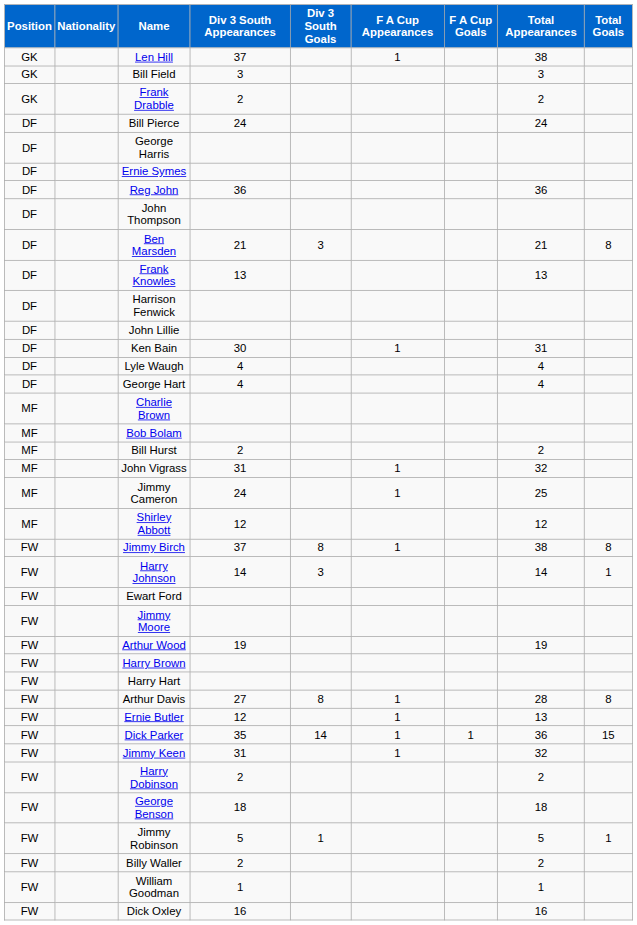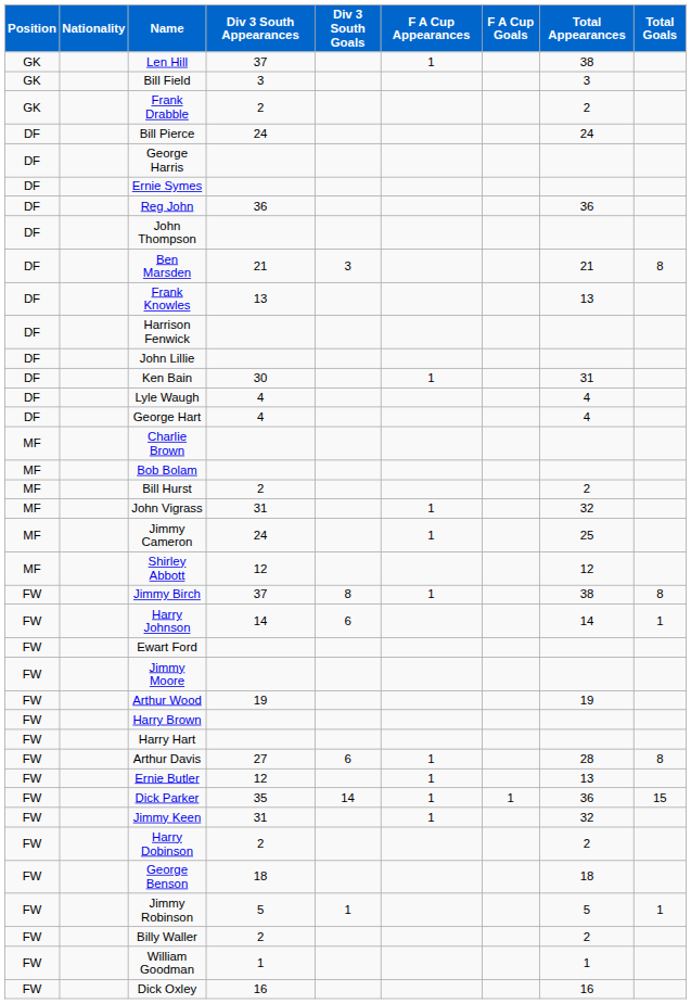 <table class="wikitable" style="text-align:center; font-size:90%; width:90%;">
 <tr>
 <th style="background:#0066CC; color:#FFFFFF; text-align:center;">Position</th>
 <th style="background:#0066CC; color:#FFFFFF; text-align:center;">Nationality</th>
 <th style="background:#0066CC; color:#FFFFFF; text-align:center;"><strong>Name</strong></th>
 <th style="background:#0066CC; color:#FFFFFF; text-align:center;">Div 3 South Appearances</th>
 <th style="background:#0066CC; color:#FFFFFF; text-align:center;">Div 3 South Goals</th>
 <th style="background:#0066CC; color:#FFFFFF; text-align:center;">F A Cup Appearances</th>
 <th style="background:#0066CC; color:#FFFFFF; text-align:center;">F A Cup Goals</th>
 <th style="background:#0066CC; color:#FFFFFF; text-align:center;">Total Appearances</th>
 <th style="background:#0066CC; color:#FFFFFF; text-align:center;">Total Goals</th>
 </tr>
 <tr>
 <td>GK</td>
 <td></td>
 <td><a href='#'>Len Hill</a></td>
 <td>37</td>
 <td></td>
 <td>1</td>
 <td></td>
 <td>38</td>
 <td></td>
 </tr>
 <tr>
 <td>GK</td>
 <td></td>
 <td>Bill Field</td>
 <td>3</td>
 <td></td>
 <td></td>
 <td></td>
 <td>3</td>
 <td></td>
 </tr>
 <tr>
 <td>GK</td>
 <td></td>
 <td><a href='#'>Frank Drabble</a></td>
 <td>2</td>
 <td></td>
 <td></td>
 <td></td>
 <td>2</td>
 <td></td>
 </tr>
 <tr>
 <td>DF</td>
 <td></td>
 <td>Bill Pierce</td>
 <td>24</td>
 <td></td>
 <td></td>
 <td></td>
 <td>24</td>
 <td></td>
 </tr>
 <tr>
 <td>DF</td>
 <td></td>
 <td>George Harris</td>
 <td></td>
 <td></td>
 <td></td>
 <td></td>
 <td></td>
 <td></td>
 </tr>
 <tr>
 <td>DF</td>
 <td></td>
 <td><a href='#'>Ernie Symes</a></td>
 <td></td>
 <td></td>
 <td></td>
 <td></td>
 <td></td>
 <td></td>
 </tr>
 <tr>
 <td>DF</td>
 <td></td>
 <td><a href='#'>Reg John</a></td>
 <td>36</td>
 <td></td>
 <td></td>
 <td></td>
 <td>36</td>
 <td></td>
 </tr>
 <tr>
 <td>DF</td>
 <td></td>
 <td>John Thompson</td>
 <td></td>
 <td></td>
 <td></td>
 <td></td>
 <td></td>
 <td></td>
 </tr>
 <tr>
 <td>DF</td>
 <td></td>
 <td><a href='#'>Ben Marsden</a></td>
 <td>21</td>
 <td>3</td>
 <td></td>
 <td></td>
 <td>21</td>
 <td>8</td>
 </tr>
 <tr>
 <td>DF</td>
 <td></td>
 <td><a href='#'>Frank Knowles</a></td>
 <td>13</td>
 <td></td>
 <td></td>
 <td></td>
 <td>13</td>
 <td></td>
 </tr>
 <tr>
 <td>DF</td>
 <td></td>
 <td>Harrison Fenwick</td>
 <td></td>
 <td></td>
 <td></td>
 <td></td>
 <td></td>
 <td></td>
 </tr>
 <tr>
 <td>DF</td>
 <td></td>
 <td>John Lillie</td>
 <td></td>
 <td></td>
 <td></td>
 <td></td>
 <td></td>
 <td></td>
 </tr>
 <tr>
 <td>DF</td>
 <td></td>
 <td>Ken Bain</td>
 <td>30</td>
 <td></td>
 <td>1</td>
 <td></td>
 <td>31</td>
 <td></td>
 </tr>
 <tr>
 <td>DF</td>
 <td></td>
 <td>Lyle Waugh</td>
 <td>4</td>
 <td></td>
 <td></td>
 <td></td>
 <td>4</td>
 <td></td>
 </tr>
 <tr>
 <td>DF</td>
 <td></td>
 <td>George Hart</td>
 <td>4</td>
 <td></td>
 <td></td>
 <td></td>
 <td>4</td>
 <td></td>
 </tr>
 <tr>
 <td>MF</td>
 <td></td>
 <td><a href='#'>Charlie Brown</a></td>
 <td></td>
 <td></td>
 <td></td>
 <td></td>
 <td></td>
 <td></td>
 </tr>
 <tr>
 <td>MF</td>
 <td></td>
 <td><a href='#'>Bob Bolam</a></td>
 <td></td>
 <td></td>
 <td></td>
 <td></td>
 <td></td>
 <td></td>
 </tr>
 <tr>
 <td>MF</td>
 <td></td>
 <td>Bill Hurst</td>
 <td>2</td>
 <td></td>
 <td></td>
 <td></td>
 <td>2</td>
 <td></td>
 </tr>
 <tr>
 <td>MF</td>
 <td></td>
 <td>John Vigrass</td>
 <td>31</td>
 <td></td>
 <td>1</td>
 <td></td>
 <td>32</td>
 <td></td>
 </tr>
 <tr>
 <td>MF</td>
 <td></td>
 <td>Jimmy Cameron</td>
 <td>24</td>
 <td></td>
 <td>1</td>
 <td></td>
 <td>25</td>
 <td></td>
 </tr>
 <tr>
 <td>MF</td>
 <td></td>
 <td><a href='#'>Shirley Abbott</a></td>
 <td>12</td>
 <td></td>
 <td></td>
 <td></td>
 <td>12</td>
 <td></td>
 </tr>
 <tr>
 <td>FW</td>
 <td></td>
 <td><a href='#'>Jimmy Birch</a></td>
 <td>37</td>
 <td>8</td>
 <td>1</td>
 <td></td>
 <td>38</td>
 <td>8</td>
 </tr>
 <tr>
 <td>FW</td>
 <td></td>
 <td><a href='#'>Harry Johnson</a></td>
 <td>14</td>
-<td>3</td>
+<td>6</td>
 <td></td>
 <td></td>
 <td>14</td>
 <td>1</td>
 </tr>
 <tr>
 <td>FW</td>
 <td></td>
 <td>Ewart Ford</td>
 <td></td>
 <td></td>
 <td></td>
 <td></td>
 <td></td>
 <td></td>
 </tr>
 <tr>
 <td>FW</td>
 <td></td>
 <td><a href='#'>Jimmy Moore</a></td>
 <td></td>
 <td></td>
 <td></td>
 <td></td>
 <td></td>
 <td></td>
 </tr>
 <tr>
 <td>FW</td>
 <td></td>
 <td><a href='#'>Arthur Wood</a></td>
 <td>19</td>
 <td></td>
 <td></td>
 <td></td>
 <td>19</td>
 <td></td>
 </tr>
 <tr>
 <td>FW</td>
 <td></td>
 <td><a href='#'>Harry Brown</a></td>
 <td></td>
 <td></td>
 <td></td>
 <td></td>
 <td></td>
 <td></td>
 </tr>
 <tr>
 <td>FW</td>
 <td></td>
 <td>Harry Hart</td>
 <td></td>
 <td></td>
 <td></td>
 <td></td>
 <td></td>
 <td></td>
 </tr>
 <tr>
 <td>FW</td>
 <td></td>
 <td>Arthur Davis</td>
 <td>27</td>
-<td>8</td>
+<td>6</td>
 <td>1</td>
 <td></td>
 <td>28</td>
 <td>8</td>
 </tr>
 <tr>
 <td>FW</td>
 <td></td>
 <td><a href='#'>Ernie Butler</a></td>
 <td>12</td>
 <td></td>
 <td>1</td>
 <td></td>
 <td>13</td>
 <td></td>
 </tr>
 <tr>
 <td>FW</td>
 <td></td>
 <td><a href='#'>Dick Parker</a></td>
 <td>35</td>
 <td>14</td>
 <td>1</td>
 <td>1</td>
 <td>36</td>
 <td>15</td>
 </tr>
 <tr>
 <td>FW</td>
 <td></td>
 <td><a href='#'>Jimmy Keen</a></td>
 <td>31</td>
 <td></td>
 <td>1</td>
 <td></td>
 <td>32</td>
 <td></td>
 </tr>
 <tr>
 <td>FW</td>
 <td></td>
 <td><a href='#'>Harry Dobinson</a></td>
 <td>2</td>
 <td></td>
 <td></td>
 <td></td>
 <td>2</td>
 <td></td>
 </tr>
 <tr>
 <td>FW</td>
 <td></td>
 <td><a href='#'>George Benson</a></td>
 <td>18</td>
 <td></td>
 <td></td>
 <td></td>
 <td>18</td>
 <td></td>
 </tr>
 <tr>
 <td>FW</td>
 <td></td>
 <td>Jimmy Robinson</td>
 <td>5</td>
 <td>1</td>
 <td></td>
 <td></td>
 <td>5</td>
 <td>1</td>
 </tr>
 <tr>
 <td>FW</td>
 <td></td>
 <td>Billy Waller</td>
 <td>2</td>
 <td></td>
 <td></td>
 <td></td>
 <td>2</td>
 <td></td>
 </tr>
 <tr>
 <td>FW</td>
 <td></td>
 <td>William Goodman</td>
 <td>1</td>
 <td></td>
 <td></td>
 <td></td>
 <td>1</td>
 <td></td>
 </tr>
 <tr>
 <td>FW</td>
 <td></td>
 <td>Dick Oxley</td>
 <td>16</td>
 <td></td>
 <td></td>
 <td></td>
 <td>16</td>
 <td></td>
 </tr>
 </table>
